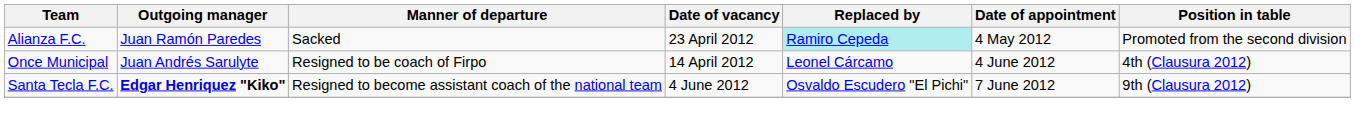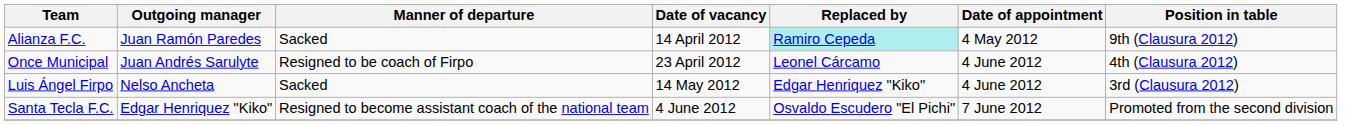 <table class="wikitable">
 <tr>
 <th>Team</th>
 <th>Outgoing manager</th>
 <th>Manner of departure</th>
 <th>Date of vacancy</th>
 <th>Replaced by</th>
 <th>Date of appointment</th>
 <th>Position in table</th>
 </tr>
 <tr>
 <td><a href='#'>Alianza F.C.</a></td>
 <td> <a href='#'>Juan Ramón Paredes</a></td>
 <td>Sacked</td>
-<td>23 April 2012</td>
+<td>14 April 2012</td>
 <td style="background: paleturquoise;"> <a href='#'>Ramiro Cepeda</a></td>
 <td>4 May 2012</td>
-<td>Promoted from the second division</td>
+<td>9th (<a href='#'>Clausura 2012</a>)</td>
 </tr>
 <tr>
 <td><a href='#'>Once Municipal</a></td>
 <td> <a href='#'>Juan Andrés Sarulyte</a></td>
 <td>Resigned to be coach of Firpo</td>
-<td>14 April 2012</td>
+<td>23 April 2012</td>
 <td> <a href='#'>Leonel Cárcamo</a></td>
 <td>4 June 2012</td>
 <td>4th (<a href='#'>Clausura 2012</a>)</td>
 </tr>
 <tr>
+<td><a href='#'>Luis Ángel Firpo</a></td>
+<td> <a href='#'>Nelso Ancheta</a></td>
+<td>Sacked</td>
+<td>14 May 2012</td>
+<td> <a href='#'>Edgar Henriquez</a> "Kiko"</td>
+<td>4 June 2012</td>
+<td>3rd (<a href='#'>Clausura 2012</a>)</td>
+</tr>
+<tr>
 <td><a href='#'>Santa Tecla F.C.</a></td>
-<td><strong> <a href='#'>Edgar Henriquez</a> "Kiko"</strong></td>
+<td> <a href='#'>Edgar Henriquez</a> "Kiko"</td>
 <td>Resigned to become assistant coach of the <a href='#'>national team</a></td>
 <td>4 June 2012</td>
 <td> <a href='#'>Osvaldo Escudero</a> "El Pichi"</td>
 <td>7 June 2012</td>
-<td>9th (<a href='#'>Clausura 2012</a>)</td>
+<td>Promoted from the second division</td>
 </tr>
 <tr>
 </tr>
 </table>
